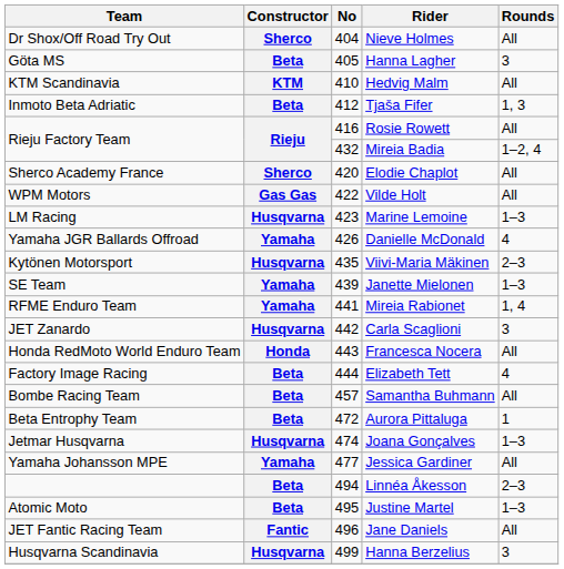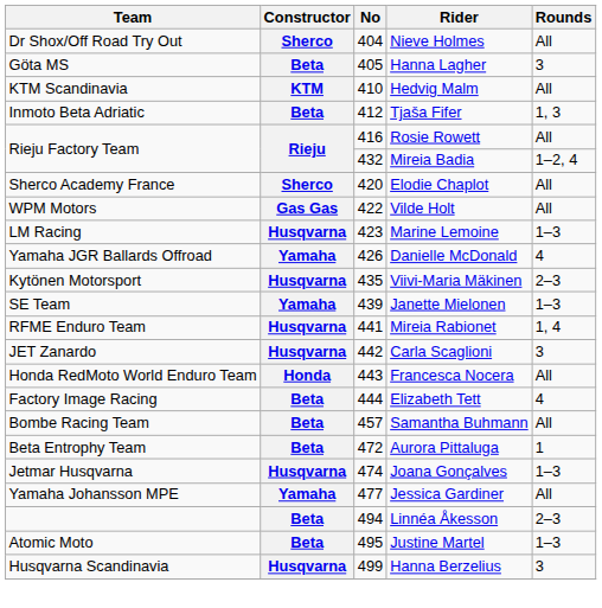 <table class="wikitable" style="font-size: 85%;">
 <tr>
 <th>Team</th>
 <th>Constructor</th>
 <th>No</th>
 <th>Rider</th>
 <th>Rounds</th>
 </tr>
 <tr>
 <td>Dr Shox/Off Road Try Out</td>
 <th><a href='#'>Sherco</a></th>
 <td align="right">404</td>
 <td> <a href='#'>Nieve Holmes</a></td>
 <td>All</td>
 </tr>
 <tr>
 <td>Göta MS</td>
 <th><a href='#'>Beta</a></th>
 <td align="right">405</td>
 <td> <a href='#'>Hanna Lagher</a></td>
 <td>3</td>
 </tr>
 <tr>
 <td>KTM Scandinavia</td>
 <th><a href='#'>KTM</a></th>
 <td align="right">410</td>
 <td> <a href='#'>Hedvig Malm</a></td>
 <td>All</td>
 </tr>
 <tr>
 <td>Inmoto Beta Adriatic</td>
 <th><a href='#'>Beta</a></th>
 <td align="right">412</td>
 <td> <a href='#'>Tjaša Fifer</a></td>
 <td>1, 3</td>
 </tr>
 <tr>
 <td rowspan=2>Rieju Factory Team</td>
 <th rowspan=2><a href='#'>Rieju</a></th>
 <td align="right">416</td>
 <td> <a href='#'>Rosie Rowett</a></td>
 <td>All</td>
 </tr>
 <tr>
 <td align="right">432</td>
 <td> <a href='#'>Mireia Badia</a></td>
 <td>1–2, 4</td>
 </tr>
 <tr>
 <td>Sherco Academy France</td>
 <th><a href='#'>Sherco</a></th>
 <td align="right">420</td>
 <td> <a href='#'>Elodie Chaplot</a></td>
 <td>All</td>
 </tr>
 <tr>
 <td>WPM Motors</td>
 <th><a href='#'>Gas Gas</a></th>
 <td align="right">422</td>
 <td> <a href='#'>Vilde Holt</a></td>
 <td>All</td>
 </tr>
 <tr>
 <td>LM Racing</td>
 <th><a href='#'>Husqvarna</a></th>
 <td align="right">423</td>
 <td> <a href='#'>Marine Lemoine</a></td>
 <td>1–3</td>
 </tr>
 <tr>
 <td>Yamaha JGR Ballards Offroad</td>
 <th><a href='#'>Yamaha</a></th>
 <td align="right">426</td>
 <td> <a href='#'>Danielle McDonald</a></td>
 <td>4</td>
 </tr>
 <tr>
 <td>Kytönen Motorsport</td>
 <th><a href='#'>Husqvarna</a></th>
 <td align="right">435</td>
 <td> <a href='#'>Viivi-Maria Mäkinen</a></td>
 <td>2–3</td>
 </tr>
 <tr>
 <td>SE Team</td>
 <th><a href='#'>Yamaha</a></th>
 <td align="right">439</td>
 <td> <a href='#'>Janette Mielonen</a></td>
 <td>1–3</td>
 </tr>
 <tr>
 <td>RFME Enduro Team</td>
-<th><a href='#'>Yamaha</a></th>
+<th><a href='#'>Husqvarna</a></th>
 <td align="right">441</td>
 <td> <a href='#'>Mireia Rabionet</a></td>
 <td>1, 4</td>
 </tr>
 <tr>
 <td>JET Zanardo</td>
 <th><a href='#'>Husqvarna</a></th>
 <td align="right">442</td>
 <td> <a href='#'>Carla Scaglioni</a></td>
 <td>3</td>
 </tr>
 <tr>
 <td>Honda RedMoto World Enduro Team</td>
 <th><a href='#'>Honda</a></th>
 <td align="right">443</td>
 <td> <a href='#'>Francesca Nocera</a></td>
 <td>All</td>
 </tr>
 <tr>
 <td>Factory Image Racing</td>
 <th><a href='#'>Beta</a></th>
 <td align="right">444</td>
 <td> <a href='#'>Elizabeth Tett</a></td>
 <td>4</td>
 </tr>
 <tr>
 <td>Bombe Racing Team</td>
 <th><a href='#'>Beta</a></th>
 <td align="right">457</td>
 <td> <a href='#'>Samantha Buhmann</a></td>
 <td>All</td>
 </tr>
 <tr>
 <td>Beta Entrophy Team</td>
 <th><a href='#'>Beta</a></th>
 <td align="right">472</td>
 <td> <a href='#'>Aurora Pittaluga</a></td>
 <td>1</td>
 </tr>
 <tr>
 <td>Jetmar Husqvarna</td>
 <th><a href='#'>Husqvarna</a></th>
 <td align="right">474</td>
 <td> <a href='#'>Joana Gonçalves</a></td>
 <td>1–3</td>
 </tr>
 <tr>
 <td>Yamaha Johansson MPE</td>
 <th><a href='#'>Yamaha</a></th>
 <td align="right">477</td>
 <td> <a href='#'>Jessica Gardiner</a></td>
 <td>All</td>
 </tr>
 <tr>
 <td></td>
 <th><a href='#'>Beta</a></th>
 <td align="right">494</td>
 <td> <a href='#'>Linnéa Åkesson</a></td>
 <td>2–3</td>
 </tr>
 <tr>
 <td>Atomic Moto</td>
 <th><a href='#'>Beta</a></th>
 <td align="right">495</td>
 <td> <a href='#'>Justine Martel</a></td>
 <td>1–3</td>
 </tr>
 <tr>
-<td>JET Fantic Racing Team</td>
-<th><a href='#'>Fantic</a></th>
-<td align="right">496</td>
-<td> <a href='#'>Jane Daniels</a></td>
-<td>All</td>
-</tr>
-<tr>
 <td>Husqvarna Scandinavia</td>
 <th><a href='#'>Husqvarna</a></th>
 <td align="right">499</td>
 <td> <a href='#'>Hanna Berzelius</a></td>
 <td>3</td>
 </tr>
 <tr>
 </tr>
 </table>
